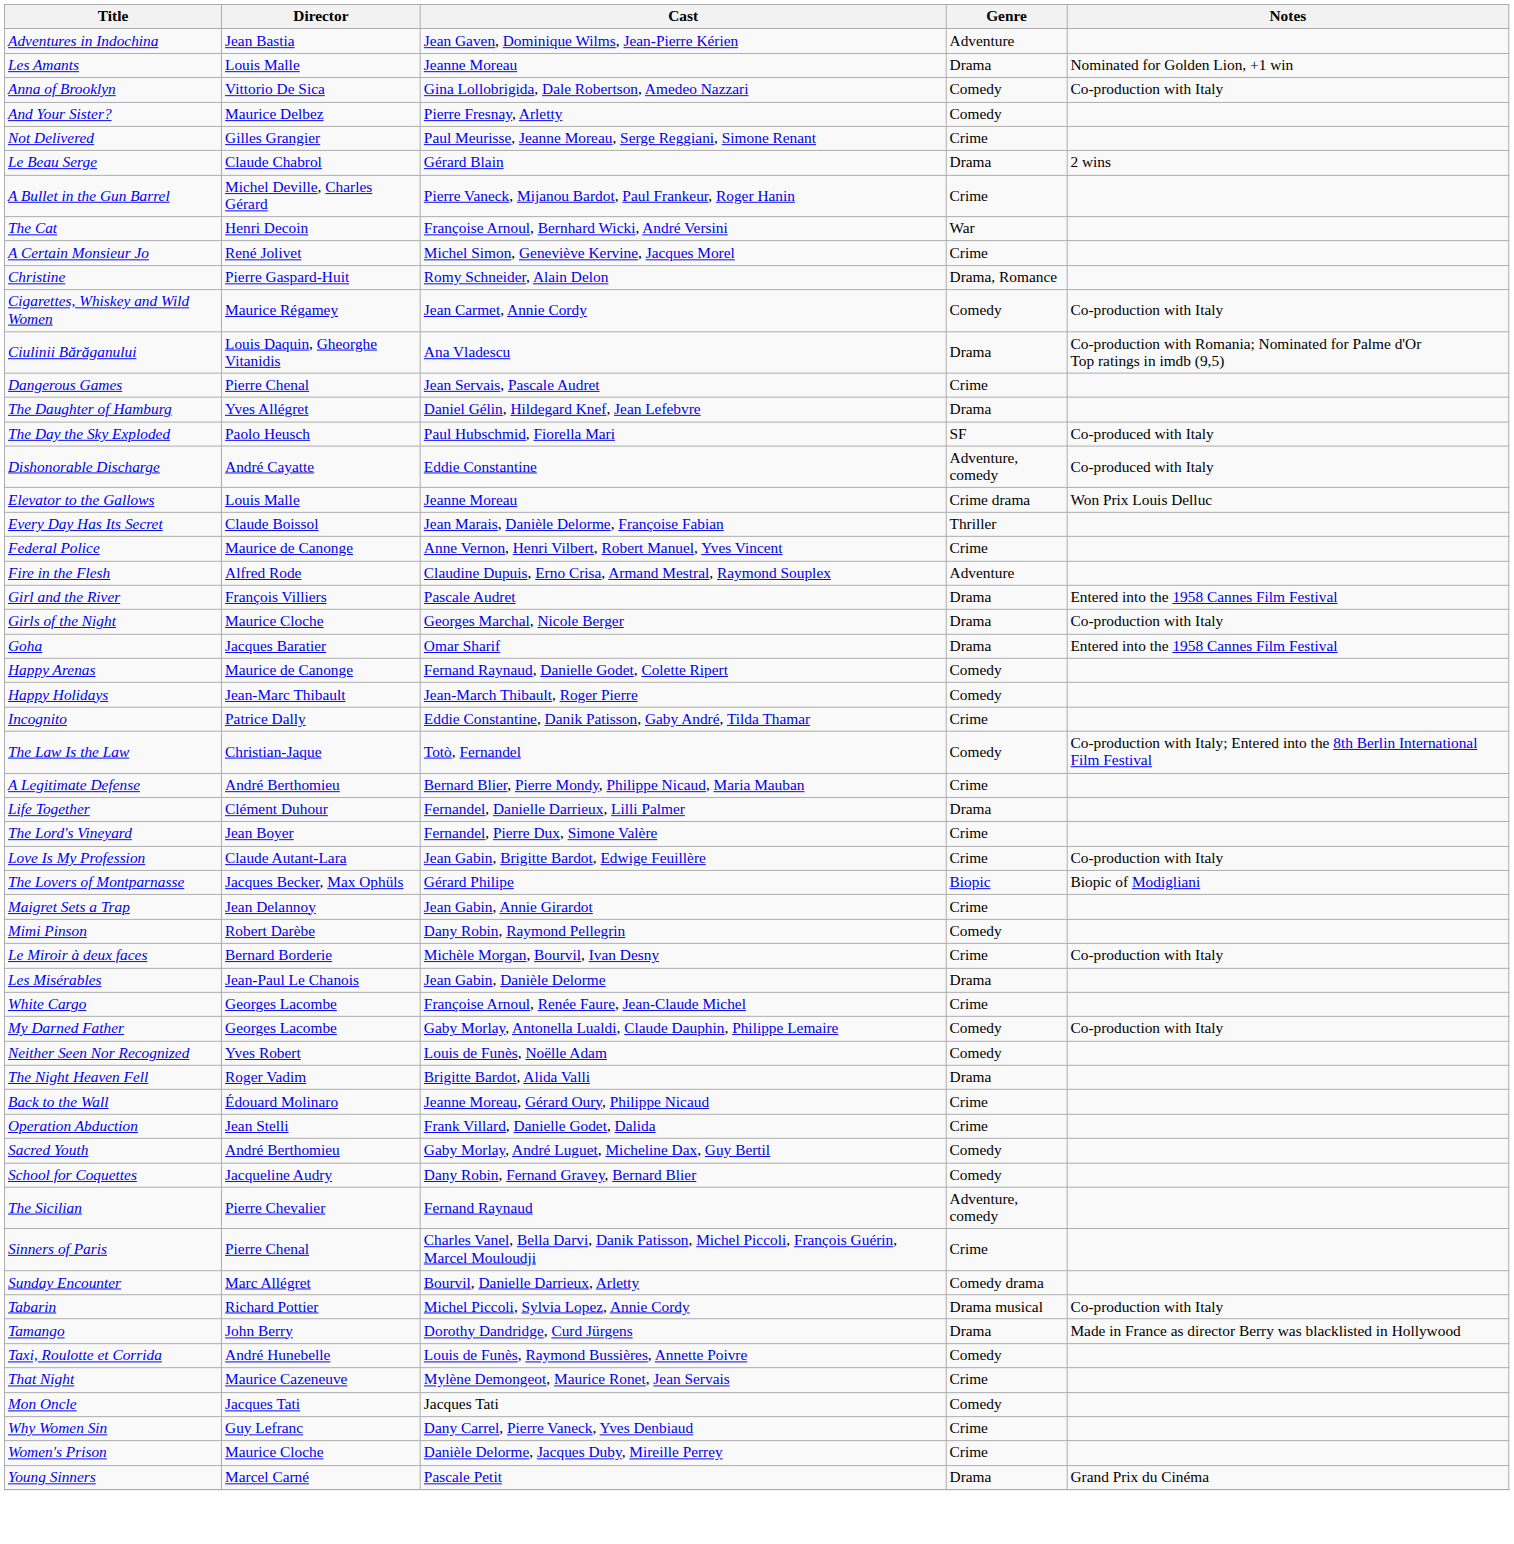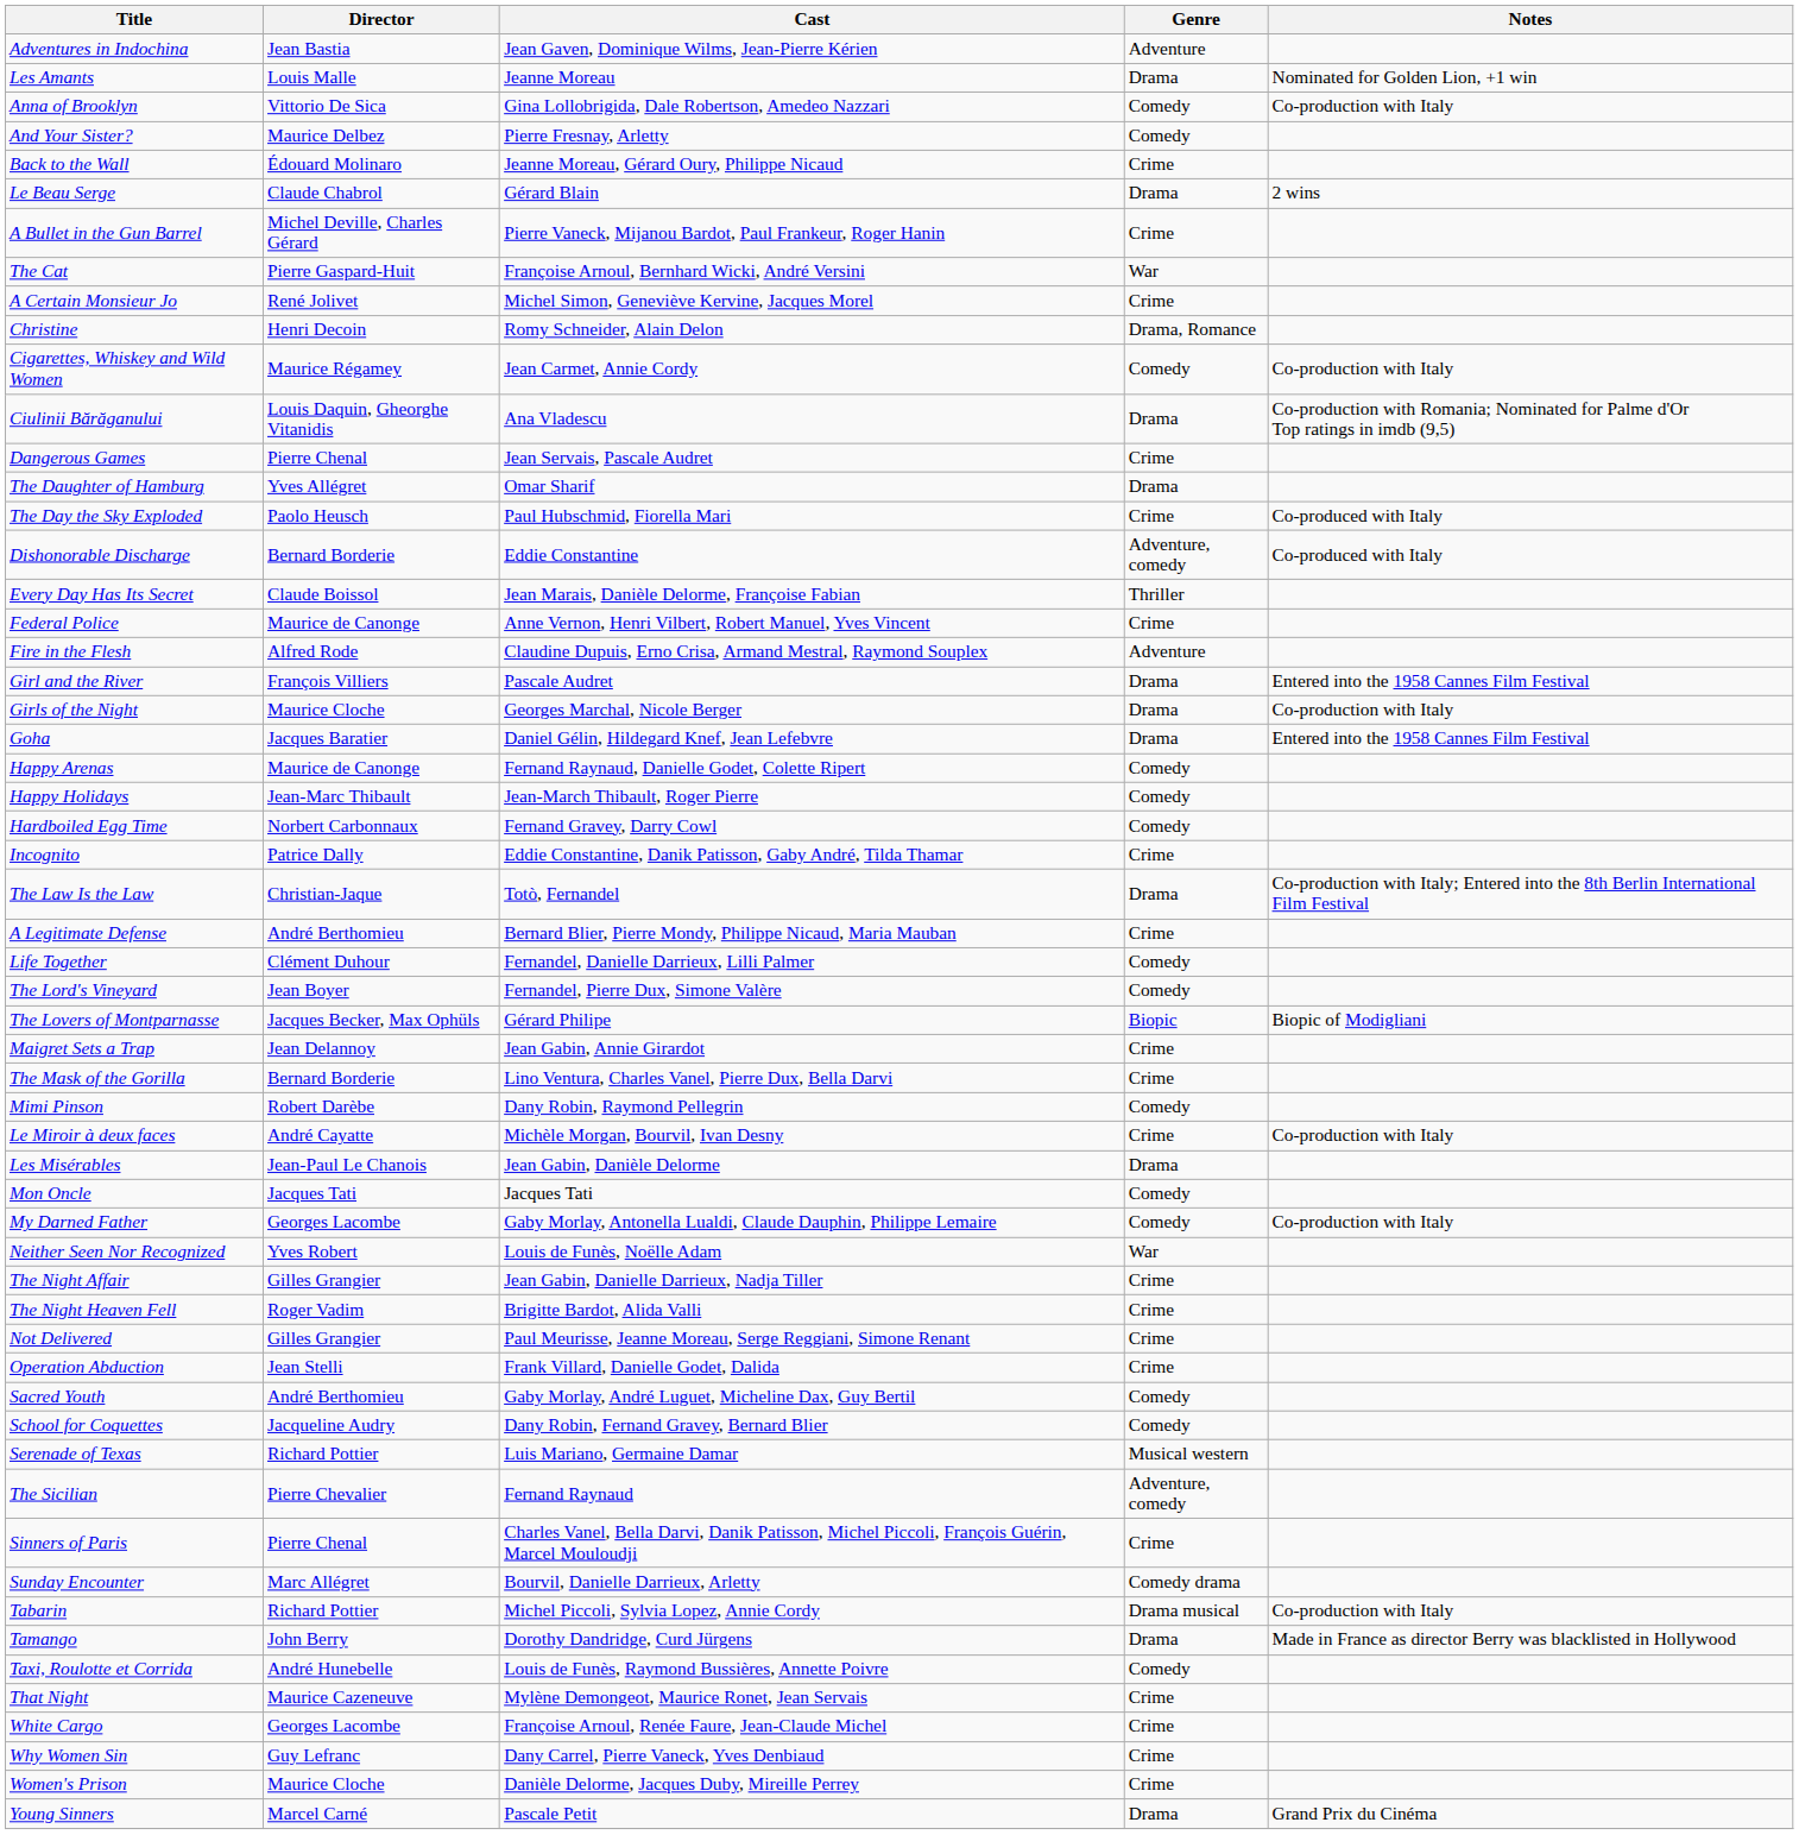 <table class="wikitable">
 <tr>
 <th>Title</th>
 <th>Director</th>
 <th>Cast</th>
 <th>Genre</th>
 <th>Notes</th>
 </tr>
 <tr>
 <td><em><a href='#'>Adventures in Indochina</a></em></td>
 <td><a href='#'>Jean Bastia</a></td>
 <td><a href='#'>Jean Gaven</a>, <a href='#'>Dominique Wilms</a>, <a href='#'>Jean-Pierre Kérien</a></td>
 <td>Adventure</td>
 <td></td>
 </tr>
 <tr>
 <td><em><a href='#'>Les Amants</a></em></td>
 <td><a href='#'>Louis Malle</a></td>
 <td><a href='#'>Jeanne Moreau</a></td>
 <td>Drama</td>
 <td>Nominated for Golden Lion, +1 win</td>
 </tr>
 <tr>
 <td><em><a href='#'>Anna of Brooklyn</a></em></td>
 <td><a href='#'>Vittorio De Sica</a></td>
 <td><a href='#'>Gina Lollobrigida</a>, <a href='#'>Dale Robertson</a>, <a href='#'>Amedeo Nazzari</a></td>
 <td>Comedy</td>
 <td>Co-production with Italy</td>
 </tr>
 <tr>
 <td><em><a href='#'>And Your Sister?</a></em></td>
 <td><a href='#'>Maurice Delbez</a></td>
 <td><a href='#'>Pierre Fresnay</a>, <a href='#'>Arletty</a></td>
 <td>Comedy</td>
 <td></td>
 </tr>
 <tr>
-<td><em><a href='#'>Not Delivered</a></em></td>
-<td><a href='#'>Gilles Grangier</a></td>
-<td><a href='#'>Paul Meurisse</a>, <a href='#'>Jeanne Moreau</a>, <a href='#'>Serge Reggiani</a>, <a href='#'>Simone Renant</a></td>
+<td><em><a href='#'>Back to the Wall</a></em></td>
+<td><a href='#'>Édouard Molinaro</a></td>
+<td><a href='#'>Jeanne Moreau</a>, <a href='#'>Gérard Oury</a>, <a href='#'>Philippe Nicaud</a></td>
 <td>Crime</td>
 <td></td>
 </tr>
 <tr>
 <td><em><a href='#'>Le Beau Serge</a></em></td>
 <td><a href='#'>Claude Chabrol</a></td>
 <td><a href='#'>Gérard Blain</a></td>
 <td>Drama</td>
 <td>2 wins</td>
 </tr>
 <tr>
 <td><em><a href='#'>A Bullet in the Gun Barrel</a></em></td>
 <td><a href='#'>Michel Deville</a>, <a href='#'>Charles Gérard</a></td>
 <td><a href='#'>Pierre Vaneck</a>, <a href='#'>Mijanou Bardot</a>, <a href='#'>Paul Frankeur</a>, <a href='#'>Roger Hanin</a></td>
 <td>Crime</td>
 <td></td>
 </tr>
 <tr>
 <td><em><a href='#'>The Cat</a></em></td>
-<td><a href='#'>Henri Decoin</a></td>
+<td><a href='#'>Pierre Gaspard-Huit</a></td>
 <td><a href='#'>Françoise Arnoul</a>, <a href='#'>Bernhard Wicki</a>, <a href='#'>André Versini</a></td>
 <td>War</td>
 <td></td>
 </tr>
 <tr>
 <td><em><a href='#'>A Certain Monsieur Jo</a></em></td>
 <td><a href='#'>René Jolivet</a></td>
 <td><a href='#'>Michel Simon</a>, <a href='#'>Geneviève Kervine</a>, <a href='#'>Jacques Morel</a></td>
 <td>Crime</td>
 <td></td>
 </tr>
 <tr>
 <td><em><a href='#'>Christine</a></em></td>
-<td><a href='#'>Pierre Gaspard-Huit</a></td>
+<td><a href='#'>Henri Decoin</a></td>
 <td><a href='#'>Romy Schneider</a>, <a href='#'>Alain Delon</a></td>
 <td>Drama, Romance</td>
 <td></td>
 </tr>
 <tr>
 <td><em><a href='#'>Cigarettes, Whiskey and Wild Women</a></em></td>
 <td><a href='#'>Maurice Régamey</a></td>
 <td><a href='#'>Jean Carmet</a>, <a href='#'>Annie Cordy</a></td>
 <td>Comedy</td>
 <td>Co-production with Italy</td>
 </tr>
 <tr>
 <td><em><a href='#'>Ciulinii Bărăganului</a></em></td>
 <td><a href='#'>Louis Daquin</a>, <a href='#'>Gheorghe Vitanidis</a></td>
 <td><a href='#'>Ana Vladescu</a></td>
 <td>Drama</td>
 <td>Co-production with Romania; Nominated for Palme d'Or<br>Top ratings in imdb (9,5)</td>
 </tr>
 <tr>
 <td><em><a href='#'>Dangerous Games</a></em></td>
 <td><a href='#'>Pierre Chenal</a></td>
 <td><a href='#'>Jean Servais</a>, <a href='#'>Pascale Audret</a></td>
 <td>Crime</td>
 <td></td>
 </tr>
 <tr>
 <td><em><a href='#'>The Daughter of Hamburg</a></em></td>
 <td><a href='#'>Yves Allégret</a></td>
-<td><a href='#'>Daniel Gélin</a>, <a href='#'>Hildegard Knef</a>, <a href='#'>Jean Lefebvre</a></td>
+<td><a href='#'>Omar Sharif</a></td>
 <td>Drama</td>
 <td></td>
 </tr>
 <tr>
 <td><em><a href='#'>The Day the Sky Exploded</a></em></td>
 <td><a href='#'>Paolo Heusch</a></td>
 <td><a href='#'>Paul Hubschmid</a>, <a href='#'>Fiorella Mari</a></td>
-<td>SF</td>
+<td>Crime</td>
 <td>Co-produced with Italy</td>
 </tr>
 <tr>
 <td><em><a href='#'>Dishonorable Discharge</a></em></td>
-<td><a href='#'>André Cayatte</a></td>
+<td><a href='#'>Bernard Borderie</a></td>
 <td><a href='#'>Eddie Constantine</a></td>
 <td>Adventure, comedy</td>
 <td>Co-produced with Italy</td>
-</tr>
-<tr>
-<td><em><a href='#'>Elevator to the Gallows</a></em></td>
-<td><a href='#'>Louis Malle</a></td>
-<td><a href='#'>Jeanne Moreau</a></td>
-<td>Crime drama</td>
-<td>Won Prix Louis Delluc</td>
 </tr>
 <tr>
 <td><em><a href='#'>Every Day Has Its Secret</a></em></td>
 <td><a href='#'>Claude Boissol</a></td>
 <td><a href='#'>Jean Marais</a>, <a href='#'>Danièle Delorme</a>, <a href='#'>Françoise Fabian</a></td>
 <td>Thriller</td>
 <td></td>
 </tr>
 <tr>
 <td><em><a href='#'>Federal Police</a></em></td>
 <td><a href='#'>Maurice de Canonge</a></td>
 <td><a href='#'>Anne Vernon</a>, <a href='#'>Henri Vilbert</a>, <a href='#'>Robert Manuel</a>, <a href='#'>Yves Vincent</a></td>
 <td>Crime</td>
 <td></td>
 </tr>
 <tr>
 <td><em><a href='#'>Fire in the Flesh</a></em></td>
 <td><a href='#'>Alfred Rode</a></td>
 <td><a href='#'>Claudine Dupuis</a>, <a href='#'>Erno Crisa</a>, <a href='#'>Armand Mestral</a>, <a href='#'>Raymond Souplex</a></td>
 <td>Adventure</td>
 <td></td>
 </tr>
 <tr>
 <td><em><a href='#'>Girl and the River</a></em></td>
 <td><a href='#'>François Villiers</a></td>
 <td><a href='#'>Pascale Audret</a></td>
 <td>Drama</td>
 <td>Entered into the <a href='#'>1958 Cannes Film Festival</a></td>
 </tr>
 <tr>
 <td><em><a href='#'>Girls of the Night</a></em></td>
 <td><a href='#'>Maurice Cloche</a></td>
 <td><a href='#'>Georges Marchal</a>, <a href='#'>Nicole Berger</a></td>
 <td>Drama</td>
 <td>Co-production with Italy</td>
 </tr>
 <tr>
 <td><em><a href='#'>Goha</a></em></td>
 <td><a href='#'>Jacques Baratier</a></td>
-<td><a href='#'>Omar Sharif</a></td>
+<td><a href='#'>Daniel Gélin</a>, <a href='#'>Hildegard Knef</a>, <a href='#'>Jean Lefebvre</a></td>
 <td>Drama</td>
 <td>Entered into the <a href='#'>1958 Cannes Film Festival</a></td>
 </tr>
 <tr>
 <td><em><a href='#'>Happy Arenas</a></em></td>
 <td><a href='#'>Maurice de Canonge</a></td>
 <td><a href='#'>Fernand Raynaud</a>, <a href='#'>Danielle Godet</a>, <a href='#'>Colette Ripert</a></td>
 <td>Comedy</td>
 <td></td>
 </tr>
 <tr>
 <td><em><a href='#'>Happy Holidays</a></em></td>
 <td><a href='#'>Jean-Marc Thibault</a></td>
 <td><a href='#'>Jean-March Thibault</a>, <a href='#'>Roger Pierre</a></td>
 <td>Comedy</td>
 <td></td>
 </tr>
 <tr>
+<td><em><a href='#'>Hardboiled Egg Time</a></em></td>
+<td><a href='#'>Norbert Carbonnaux</a></td>
+<td><a href='#'>Fernand Gravey</a>, <a href='#'>Darry Cowl</a></td>
+<td>Comedy</td>
+<td></td>
+</tr>
+<tr>
 <td><em><a href='#'>Incognito</a></em></td>
 <td><a href='#'>Patrice Dally</a></td>
 <td><a href='#'>Eddie Constantine</a>, <a href='#'>Danik Patisson</a>, <a href='#'>Gaby André</a>, <a href='#'>Tilda Thamar</a></td>
 <td>Crime</td>
 <td></td>
 </tr>
 <tr>
 <td><em><a href='#'>The Law Is the Law</a></em></td>
 <td><a href='#'>Christian-Jaque</a></td>
 <td><a href='#'>Totò</a>, <a href='#'>Fernandel</a></td>
-<td>Comedy</td>
+<td>Drama</td>
 <td>Co-production with Italy; Entered into the <a href='#'>8th Berlin International Film Festival</a></td>
 </tr>
 <tr>
 <td><em><a href='#'>A Legitimate Defense</a></em></td>
 <td><a href='#'>André Berthomieu</a></td>
 <td><a href='#'>Bernard Blier</a>, <a href='#'>Pierre Mondy</a>, <a href='#'>Philippe Nicaud</a>, <a href='#'>Maria Mauban</a></td>
 <td>Crime</td>
 <td></td>
 </tr>
 <tr>
 <td><em><a href='#'>Life Together</a></em></td>
 <td><a href='#'>Clément Duhour</a></td>
 <td><a href='#'>Fernandel</a>, <a href='#'>Danielle Darrieux</a>, <a href='#'>Lilli Palmer</a></td>
-<td>Drama</td>
+<td>Comedy</td>
 <td></td>
 </tr>
 <tr>
 <td><em><a href='#'>The Lord's Vineyard</a></em></td>
 <td><a href='#'>Jean Boyer</a></td>
 <td><a href='#'>Fernandel</a>, <a href='#'>Pierre Dux</a>, <a href='#'>Simone Valère</a></td>
-<td>Crime</td>
+<td>Comedy</td>
 <td></td>
-</tr>
-<tr>
-<td><em><a href='#'>Love Is My Profession</a></em></td>
-<td><a href='#'>Claude Autant-Lara</a></td>
-<td><a href='#'>Jean Gabin</a>, <a href='#'>Brigitte Bardot</a>, <a href='#'>Edwige Feuillère</a></td>
-<td>Crime</td>
-<td>Co-production with Italy</td>
 </tr>
 <tr>
 <td><em><a href='#'>The Lovers of Montparnasse</a></em></td>
 <td><a href='#'>Jacques Becker</a>, <a href='#'>Max Ophüls</a></td>
 <td><a href='#'>Gérard Philipe</a></td>
 <td><a href='#'>Biopic</a></td>
 <td>Biopic of <a href='#'>Modigliani</a></td>
 </tr>
 <tr>
 <td><em><a href='#'>Maigret Sets a Trap</a></em></td>
 <td><a href='#'>Jean Delannoy</a></td>
 <td><a href='#'>Jean Gabin</a>, <a href='#'>Annie Girardot</a></td>
 <td>Crime</td>
 <td></td>
 </tr>
 <tr>
+<td><em><a href='#'>The Mask of the Gorilla</a></em></td>
+<td><a href='#'>Bernard Borderie</a></td>
+<td><a href='#'>Lino Ventura</a>, <a href='#'>Charles Vanel</a>, <a href='#'>Pierre Dux</a>, <a href='#'>Bella Darvi</a></td>
+<td>Crime</td>
+<td></td>
+</tr>
+<tr>
 <td><em><a href='#'>Mimi Pinson</a></em></td>
 <td><a href='#'>Robert Darèbe</a></td>
 <td><a href='#'>Dany Robin</a>, <a href='#'>Raymond Pellegrin</a></td>
 <td>Comedy</td>
 <td></td>
 </tr>
 <tr>
 <td><em><a href='#'>Le Miroir à deux faces</a></em></td>
-<td><a href='#'>Bernard Borderie</a></td>
+<td><a href='#'>André Cayatte</a></td>
 <td><a href='#'>Michèle Morgan</a>, <a href='#'>Bourvil</a>, <a href='#'>Ivan Desny</a></td>
 <td>Crime</td>
 <td>Co-production with Italy</td>
 </tr>
 <tr>
 <td><em><a href='#'>Les Misérables</a></em></td>
 <td><a href='#'>Jean-Paul Le Chanois</a></td>
 <td><a href='#'>Jean Gabin</a>, <a href='#'>Danièle Delorme</a></td>
 <td>Drama</td>
 <td></td>
 </tr>
 <tr>
-<td><em><a href='#'>White Cargo</a></em></td>
-<td><a href='#'>Georges Lacombe</a></td>
-<td><a href='#'>Françoise Arnoul</a>, <a href='#'>Renée Faure</a>, <a href='#'>Jean-Claude Michel</a></td>
-<td>Crime</td>
+<td><em><a href='#'>Mon Oncle</a></em></td>
+<td><a href='#'>Jacques Tati</a></td>
+<td>Jacques Tati</td>
+<td>Comedy</td>
 <td></td>
 </tr>
 <tr>
 <td><em><a href='#'>My Darned Father</a></em></td>
 <td><a href='#'>Georges Lacombe</a></td>
 <td><a href='#'>Gaby Morlay</a>, <a href='#'>Antonella Lualdi</a>, <a href='#'>Claude Dauphin</a>, <a href='#'>Philippe Lemaire</a></td>
 <td>Comedy</td>
 <td>Co-production with Italy</td>
 </tr>
 <tr>
 <td><em><a href='#'>Neither Seen Nor Recognized</a></em></td>
 <td><a href='#'>Yves Robert</a></td>
 <td><a href='#'>Louis de Funès</a>, <a href='#'>Noëlle Adam</a></td>
-<td>Comedy</td>
+<td>War</td>
+<td></td>
+</tr>
+<tr>
+<td><em><a href='#'>The Night Affair</a></em></td>
+<td><a href='#'>Gilles Grangier</a></td>
+<td><a href='#'>Jean Gabin</a>, <a href='#'>Danielle Darrieux</a>, <a href='#'>Nadja Tiller</a></td>
+<td>Crime</td>
 <td></td>
 </tr>
 <tr>
 <td><em><a href='#'>The Night Heaven Fell</a></em></td>
 <td><a href='#'>Roger Vadim</a></td>
 <td><a href='#'>Brigitte Bardot</a>, <a href='#'>Alida Valli</a></td>
-<td>Drama</td>
+<td>Crime</td>
 <td></td>
 </tr>
 <tr>
-<td><em><a href='#'>Back to the Wall</a></em></td>
-<td><a href='#'>Édouard Molinaro</a></td>
-<td><a href='#'>Jeanne Moreau</a>, <a href='#'>Gérard Oury</a>, <a href='#'>Philippe Nicaud</a></td>
+<td><em><a href='#'>Not Delivered</a></em></td>
+<td><a href='#'>Gilles Grangier</a></td>
+<td><a href='#'>Paul Meurisse</a>, <a href='#'>Jeanne Moreau</a>, <a href='#'>Serge Reggiani</a>, <a href='#'>Simone Renant</a></td>
 <td>Crime</td>
 <td></td>
 </tr>
 <tr>
 <td><em><a href='#'>Operation Abduction</a></em></td>
 <td><a href='#'>Jean Stelli</a></td>
 <td><a href='#'>Frank Villard</a>, <a href='#'>Danielle Godet</a>, <a href='#'>Dalida</a></td>
 <td>Crime</td>
 <td></td>
 </tr>
 <tr>
 <td><em><a href='#'>Sacred Youth</a></em></td>
 <td><a href='#'>André Berthomieu</a></td>
 <td><a href='#'>Gaby Morlay</a>, <a href='#'>André Luguet</a>, <a href='#'>Micheline Dax</a>, <a href='#'>Guy Bertil</a></td>
 <td>Comedy</td>
 <td></td>
 </tr>
 <tr>
 <td><em><a href='#'>School for Coquettes</a></em></td>
 <td><a href='#'>Jacqueline Audry</a></td>
 <td><a href='#'>Dany Robin</a>, <a href='#'>Fernand Gravey</a>, <a href='#'>Bernard Blier</a></td>
 <td>Comedy</td>
+<td></td>
+</tr>
+<tr>
+<td><em><a href='#'>Serenade of Texas</a></em></td>
+<td><a href='#'>Richard Pottier</a></td>
+<td><a href='#'>Luis Mariano</a>, <a href='#'>Germaine Damar</a></td>
+<td>Musical western</td>
 <td></td>
 </tr>
 <tr>
 <td><em><a href='#'>The Sicilian</a></em></td>
 <td><a href='#'>Pierre Chevalier</a></td>
 <td><a href='#'>Fernand Raynaud</a></td>
 <td>Adventure, comedy</td>
 <td></td>
 </tr>
 <tr>
 <td><em><a href='#'>Sinners of Paris</a></em></td>
 <td><a href='#'>Pierre Chenal</a></td>
 <td><a href='#'>Charles Vanel</a>, <a href='#'>Bella Darvi</a>, <a href='#'>Danik Patisson</a>, <a href='#'>Michel Piccoli</a>, <a href='#'>François Guérin</a>, <a href='#'>Marcel Mouloudji</a></td>
 <td>Crime</td>
 <td></td>
 </tr>
 <tr>
 <td><em><a href='#'>Sunday Encounter</a></em></td>
 <td><a href='#'>Marc Allégret</a></td>
 <td><a href='#'>Bourvil</a>, <a href='#'>Danielle Darrieux</a>, <a href='#'>Arletty</a></td>
 <td>Comedy drama</td>
 <td></td>
 </tr>
 <tr>
 <td><em><a href='#'>Tabarin</a></em></td>
 <td><a href='#'>Richard Pottier</a></td>
 <td><a href='#'>Michel Piccoli</a>, <a href='#'>Sylvia Lopez</a>, <a href='#'>Annie Cordy</a></td>
 <td>Drama musical</td>
 <td>Co-production with Italy</td>
 </tr>
 <tr>
 <td><em><a href='#'>Tamango</a></em></td>
 <td><a href='#'>John Berry</a></td>
 <td><a href='#'>Dorothy Dandridge</a>, <a href='#'>Curd Jürgens</a></td>
 <td>Drama</td>
 <td>Made in France as director Berry was blacklisted in Hollywood</td>
 </tr>
 <tr>
 <td><em><a href='#'>Taxi, Roulotte et Corrida</a></em></td>
 <td><a href='#'>André Hunebelle</a></td>
 <td><a href='#'>Louis de Funès</a>, <a href='#'>Raymond Bussières</a>, <a href='#'>Annette Poivre</a></td>
 <td>Comedy</td>
 <td></td>
 </tr>
 <tr>
 <td><em><a href='#'>That Night</a></em></td>
 <td><a href='#'>Maurice Cazeneuve</a></td>
 <td><a href='#'>Mylène Demongeot</a>, <a href='#'>Maurice Ronet</a>, <a href='#'>Jean Servais</a></td>
 <td>Crime</td>
 <td></td>
 </tr>
 <tr>
-<td><em><a href='#'>Mon Oncle</a></em></td>
-<td><a href='#'>Jacques Tati</a></td>
-<td>Jacques Tati</td>
-<td>Comedy</td>
+<td><em><a href='#'>White Cargo</a></em></td>
+<td><a href='#'>Georges Lacombe</a></td>
+<td><a href='#'>Françoise Arnoul</a>, <a href='#'>Renée Faure</a>, <a href='#'>Jean-Claude Michel</a></td>
+<td>Crime</td>
 <td></td>
 </tr>
 <tr>
 <td><em><a href='#'>Why Women Sin</a></em></td>
 <td><a href='#'>Guy Lefranc</a></td>
 <td><a href='#'>Dany Carrel</a>, <a href='#'>Pierre Vaneck</a>, <a href='#'>Yves Denbiaud</a></td>
 <td>Crime</td>
 <td></td>
 </tr>
 <tr>
 <td><em><a href='#'>Women's Prison</a></em></td>
 <td><a href='#'>Maurice Cloche</a></td>
 <td><a href='#'>Danièle Delorme</a>, <a href='#'>Jacques Duby</a>, <a href='#'>Mireille Perrey</a></td>
 <td>Crime</td>
 <td></td>
 </tr>
 <tr>
 <td><em><a href='#'>Young Sinners</a></em></td>
 <td><a href='#'>Marcel Carné</a></td>
 <td><a href='#'>Pascale Petit</a></td>
 <td>Drama</td>
 <td>Grand Prix du Cinéma</td>
 </tr>
 <tr>
 </tr>
 </table>
